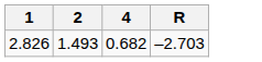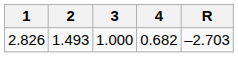 <table class="wikitable" border="1">
 <tr>
 <th>1</th>
 <th>2</th>
+<th>3</th>
 <th>4</th>
 <th>R</th>
 </tr>
 <tr>
 <td>2.826</td>
 <td>1.493</td>
+<td>1.000</td>
 <td>0.682</td>
 <td>–2.703</td>
 </tr>
 </table>
